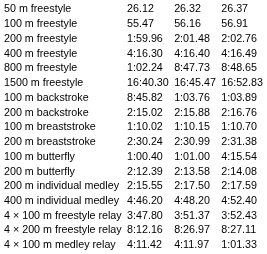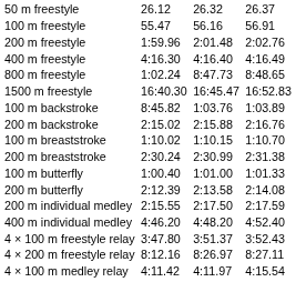 <table>
 <tr>
 <td>50 m freestyle</td>
 <td></td>
 <td>26.12</td>
 <td></td>
 <td>26.32</td>
 <td></td>
 <td>26.37</td>
 </tr>
 <tr>
 <td>100 m freestyle</td>
 <td></td>
 <td>55.47</td>
 <td></td>
 <td>56.16</td>
 <td></td>
 <td>56.91</td>
 </tr>
 <tr>
 <td>200 m freestyle</td>
 <td></td>
 <td>1:59.96</td>
 <td></td>
 <td>2:01.48</td>
 <td></td>
 <td>2:02.76</td>
 </tr>
 <tr>
 <td>400 m freestyle</td>
 <td></td>
 <td>4:16.30</td>
 <td></td>
 <td>4:16.40</td>
 <td></td>
 <td>4:16.49</td>
 </tr>
 <tr>
 <td>800 m freestyle</td>
 <td></td>
 <td>1:02.24</td>
 <td></td>
 <td>8:47.73</td>
 <td></td>
 <td>8:48.65</td>
 </tr>
 <tr>
 <td>1500 m freestyle</td>
 <td></td>
 <td>16:40.30</td>
 <td></td>
 <td>16:45.47</td>
 <td></td>
 <td>16:52.83</td>
 </tr>
 <tr>
 <td>100 m backstroke</td>
 <td></td>
 <td>8:45.82</td>
 <td></td>
 <td>1:03.76</td>
 <td></td>
 <td>1:03.89</td>
 </tr>
 <tr>
 <td>200 m backstroke</td>
 <td></td>
 <td>2:15.02</td>
 <td></td>
 <td>2:15.88</td>
 <td></td>
 <td>2:16.76</td>
 </tr>
 <tr>
 <td>100 m breaststroke</td>
 <td></td>
 <td>1:10.02</td>
 <td></td>
 <td>1:10.15</td>
 <td></td>
 <td>1:10.70</td>
 </tr>
 <tr>
 <td>200 m breaststroke</td>
 <td></td>
 <td>2:30.24</td>
 <td></td>
 <td>2:30.99</td>
 <td></td>
 <td>2:31.38</td>
 </tr>
 <tr>
 <td>100 m butterfly</td>
 <td></td>
 <td>1:00.40</td>
 <td></td>
 <td>1:01.00</td>
 <td></td>
-<td>4:15.54</td>
+<td>1:01.33</td>
 </tr>
 <tr>
 <td>200 m butterfly</td>
 <td></td>
 <td>2:12.39</td>
 <td></td>
 <td>2:13.58</td>
 <td></td>
 <td>2:14.08</td>
 </tr>
 <tr>
 <td>200 m individual medley</td>
 <td></td>
 <td>2:15.55</td>
 <td></td>
 <td>2:17.50</td>
 <td></td>
 <td>2:17.59</td>
 </tr>
 <tr>
 <td>400 m individual medley</td>
 <td></td>
 <td>4:46.20</td>
 <td></td>
 <td>4:48.20</td>
 <td></td>
 <td>4:52.40</td>
 </tr>
 <tr>
 <td>4 × 100 m freestyle relay</td>
 <td></td>
 <td>3:47.80</td>
 <td></td>
 <td>3:51.37</td>
 <td></td>
 <td>3:52.43</td>
 </tr>
 <tr>
 <td>4 × 200 m freestyle relay</td>
 <td></td>
 <td>8:12.16</td>
 <td></td>
 <td>8:26.97</td>
 <td></td>
 <td>8:27.11</td>
 </tr>
 <tr>
 <td>4 × 100 m medley relay</td>
 <td></td>
 <td>4:11.42</td>
 <td></td>
 <td>4:11.97</td>
 <td></td>
-<td>1:01.33</td>
+<td>4:15.54</td>
 </tr>
 </table>
